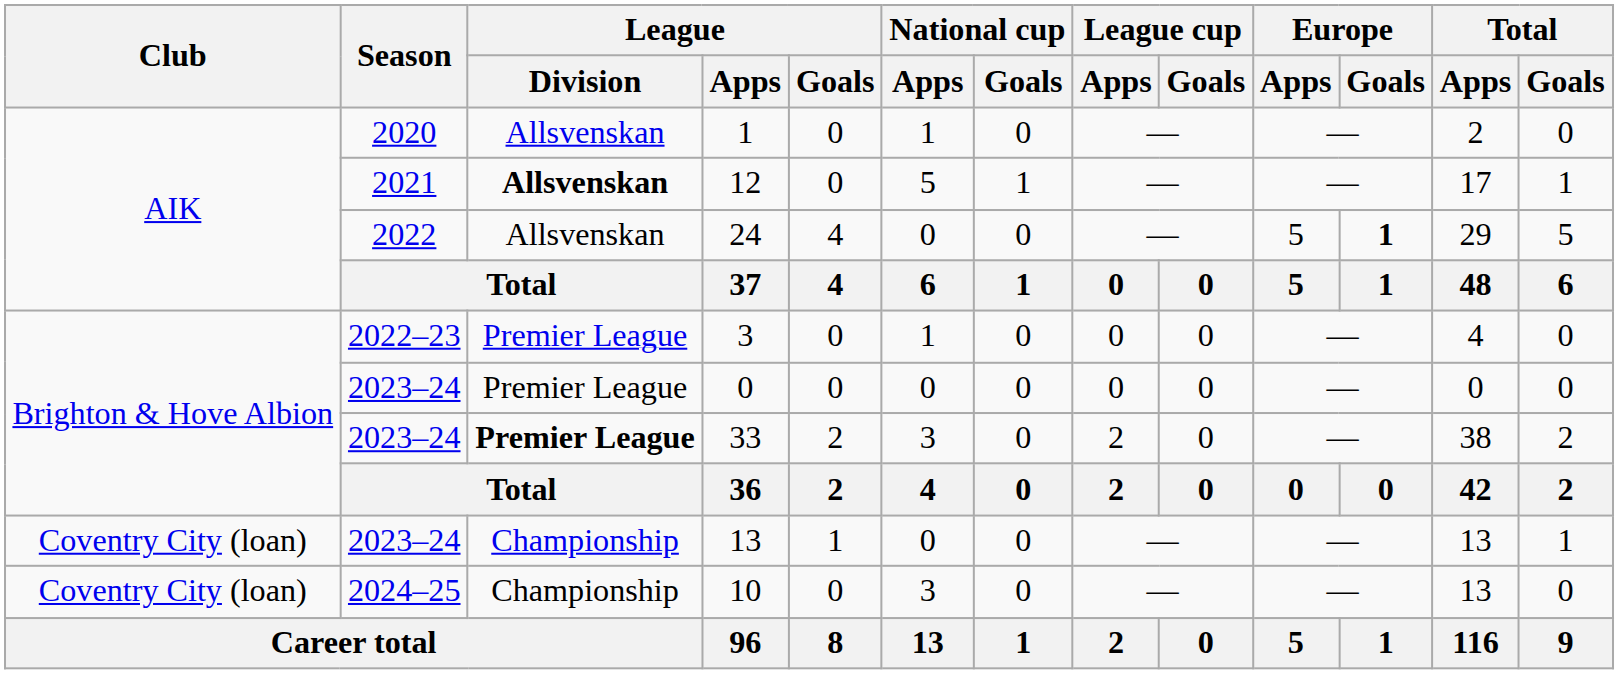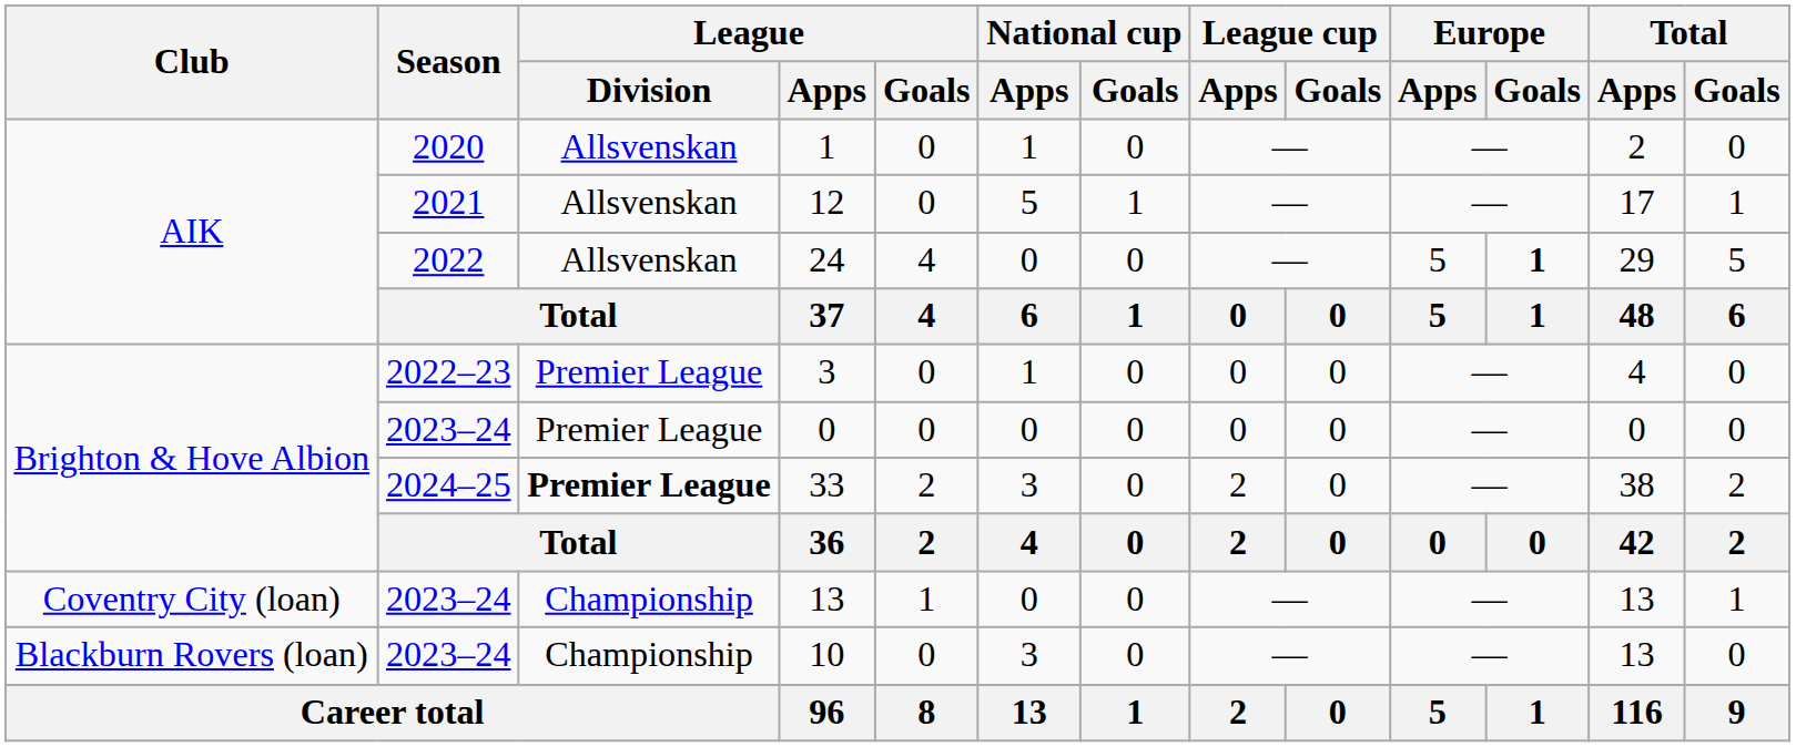 <table class=wikitable style=text-align:center>
 <tr>
 <th rowspan="2">Club</th>
 <th rowspan="2">Season</th>
 <th colspan="3">League</th>
 <th colspan="2">National cup</th>
 <th colspan="2">League cup</th>
 <th colspan="2">Europe</th>
 <th colspan="2">Total</th>
 </tr>
 <tr>
 <th>Division</th>
 <th>Apps</th>
 <th>Goals</th>
 <th>Apps</th>
 <th>Goals</th>
 <th>Apps</th>
 <th>Goals</th>
 <th>Apps</th>
 <th>Goals</th>
 <th>Apps</th>
 <th>Goals</th>
 </tr>
 <tr>
 <td rowspan="4"><a href='#'>AIK</a></td>
 <td><a href='#'>2020</a></td>
 <td><a href='#'>Allsvenskan</a></td>
 <td>1</td>
 <td>0</td>
 <td>1</td>
 <td>0</td>
 <td colspan="2">—</td>
 <td colspan="2">—</td>
 <td>2</td>
 <td>0</td>
 </tr>
 <tr>
 <td><a href='#'>2021</a></td>
-<td><strong>Allsvenskan</strong></td>
+<td>Allsvenskan</td>
 <td>12</td>
 <td>0</td>
 <td>5</td>
 <td>1</td>
 <td colspan="2">—</td>
 <td colspan="2">—</td>
 <td>17</td>
 <td>1</td>
 </tr>
 <tr>
 <td><a href='#'>2022</a></td>
 <td>Allsvenskan</td>
 <td>24</td>
 <td>4</td>
 <td>0</td>
 <td>0</td>
 <td colspan="2">—</td>
 <td>5</td>
 <td><strong>1</strong></td>
 <td>29</td>
 <td>5</td>
 </tr>
 <tr>
 <th colspan="2">Total</th>
 <th>37</th>
 <th>4</th>
 <th>6</th>
 <th>1</th>
 <th>0</th>
 <th>0</th>
 <th>5</th>
 <th>1</th>
 <th>48</th>
 <th>6</th>
 </tr>
 <tr>
 <td rowspan="4"><a href='#'>Brighton & Hove Albion</a></td>
 <td><a href='#'>2022–23</a></td>
 <td><a href='#'>Premier League</a></td>
 <td>3</td>
 <td>0</td>
 <td>1</td>
 <td>0</td>
 <td>0</td>
 <td>0</td>
 <td colspan="2">—</td>
 <td>4</td>
 <td>0</td>
 </tr>
 <tr>
 <td><a href='#'>2023–24</a></td>
 <td>Premier League</td>
 <td>0</td>
 <td>0</td>
 <td>0</td>
 <td>0</td>
 <td>0</td>
 <td>0</td>
 <td colspan="2">—</td>
 <td>0</td>
 <td>0</td>
 </tr>
 <tr>
-<td><a href='#'>2023–24</a></td>
+<td><a href='#'>2024–25</a></td>
 <td><strong>Premier League</strong></td>
 <td>33</td>
 <td>2</td>
 <td>3</td>
 <td>0</td>
 <td>2</td>
 <td>0</td>
 <td colspan="2">—</td>
 <td>38</td>
 <td>2</td>
 </tr>
 <tr>
 <th colspan="2">Total</th>
 <th>36</th>
 <th>2</th>
 <th>4</th>
 <th>0</th>
 <th>2</th>
 <th>0</th>
 <th>0</th>
 <th>0</th>
 <th>42</th>
 <th>2</th>
 </tr>
 <tr>
 <td><a href='#'>Coventry City</a> (loan)</td>
 <td><a href='#'>2023–24</a></td>
 <td><a href='#'>Championship</a></td>
 <td>13</td>
 <td>1</td>
 <td>0</td>
 <td>0</td>
 <td colspan="2">—</td>
 <td colspan="2">—</td>
 <td>13</td>
 <td>1</td>
 </tr>
 <tr>
-<td><a href='#'>Coventry City</a> (loan)</td>
-<td><a href='#'>2024–25</a></td>
+<td><a href='#'>Blackburn Rovers</a> (loan)</td>
+<td><a href='#'>2023–24</a></td>
 <td>Championship</td>
 <td>10</td>
 <td>0</td>
 <td>3</td>
 <td>0</td>
 <td colspan="2">—</td>
 <td colspan="2">—</td>
 <td>13</td>
 <td>0</td>
 </tr>
 <tr>
 <th colspan="3">Career total</th>
 <th>96</th>
 <th>8</th>
 <th>13</th>
 <th>1</th>
 <th>2</th>
 <th>0</th>
 <th>5</th>
 <th>1</th>
 <th>116</th>
 <th>9</th>
 </tr>
 </table>
